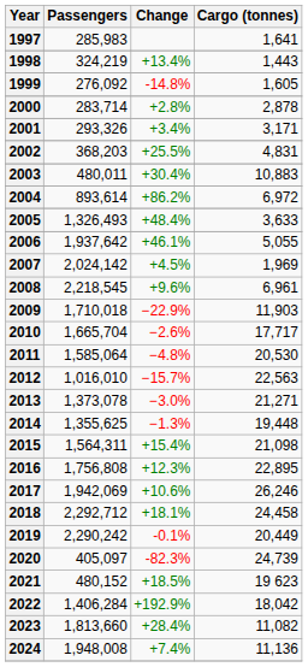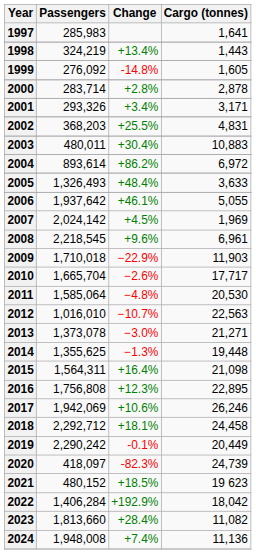 <table class="wikitable sortable" style="text-align:right;margin:auto">
 <tr>
 <th>Year</th>
 <th>Passengers</th>
 <th>Change</th>
 <th>Cargo (tonnes)</th>
 </tr>
 <tr>
 <th>1997</th>
 <td>285,983</td>
 <td style="color:green"></td>
 <td>1,641</td>
 </tr>
 <tr>
 </tr>
 <tr>
 <th>1998</th>
 <td>324,219</td>
 <td style="color:green">+13.4%</td>
 <td>1,443</td>
 </tr>
 <tr>
 </tr>
 <tr>
 <th>1999</th>
 <td>276,092</td>
 <td style="color:red">-14.8%</td>
 <td>1,605</td>
 </tr>
 <tr>
 </tr>
 <tr>
 <th>2000</th>
 <td>283,714</td>
 <td style="color:green">+2.8%</td>
 <td>2,878</td>
 </tr>
 <tr>
 </tr>
 <tr>
 <th>2001</th>
 <td>293,326</td>
 <td style="color:green">+3.4%</td>
 <td>3,171</td>
 </tr>
 <tr>
 </tr>
 <tr>
 <th>2002</th>
 <td>368,203</td>
 <td style="color:green">+25.5%</td>
 <td>4,831</td>
 </tr>
 <tr>
 </tr>
 <tr>
 <th>2003</th>
 <td>480,011</td>
 <td style="color:green">+30.4%</td>
 <td>10,883</td>
 </tr>
 <tr>
 </tr>
 <tr>
 <th>2004</th>
 <td>893,614</td>
 <td style="color:green">+86.2%</td>
 <td>6,972</td>
 </tr>
 <tr>
 </tr>
 <tr>
 <th>2005</th>
 <td>1,326,493</td>
 <td style="color:green">+48.4%</td>
 <td>3,633</td>
 </tr>
 <tr>
 </tr>
 <tr>
 <th>2006</th>
 <td>1,937,642</td>
 <td style="color:green">+46.1%</td>
 <td>5,055</td>
 </tr>
 <tr>
 <th>2007</th>
 <td>2,024,142</td>
 <td style="color:green">+4.5%</td>
 <td>1,969</td>
 </tr>
 <tr>
 <th>2008</th>
 <td>2,218,545</td>
 <td style="color:green">+9.6%</td>
 <td>6,961</td>
 </tr>
 <tr>
 <th>2009</th>
 <td>1,710,018</td>
 <td style="color:red">−22.9%</td>
 <td>11,903</td>
 </tr>
 <tr>
 <th>2010</th>
 <td>1,665,704</td>
 <td style="color:red">−2.6%</td>
 <td>17,717</td>
 </tr>
 <tr>
 <th>2011</th>
 <td>1,585,064</td>
 <td style="color:red">−4.8%</td>
 <td>20,530</td>
 </tr>
 <tr>
 <th>2012</th>
 <td>1,016,010</td>
-<td style="color:red">−15.7%</td>
+<td style="color:red">−10.7%</td>
 <td>22,563</td>
 </tr>
 <tr>
 <th>2013</th>
 <td>1,373,078</td>
 <td style="color:red">−3.0%</td>
 <td>21,271</td>
 </tr>
 <tr>
 <th>2014</th>
 <td>1,355,625</td>
 <td style="color:red">−1.3%</td>
 <td>19,448</td>
 </tr>
 <tr>
 <th>2015</th>
 <td>1,564,311</td>
-<td style="color:green">+15.4%</td>
+<td style="color:green">+16.4%</td>
 <td>21,098</td>
 </tr>
 <tr>
 <th>2016</th>
 <td>1,756,808</td>
 <td style="color:green">+12.3%</td>
 <td>22,895</td>
 </tr>
 <tr>
 <th>2017</th>
 <td>1,942,069</td>
 <td style="color:green">+10.6%</td>
 <td>26,246</td>
 </tr>
 <tr>
 <th>2018</th>
 <td>2,292,712</td>
 <td style="color:green">+18.1%</td>
 <td>24,458</td>
 </tr>
 <tr>
 <th>2019</th>
 <td>2,290,242</td>
 <td style="color:red">-0.1%</td>
 <td>20,449</td>
 </tr>
 <tr>
 <th>2020</th>
-<td>405,097</td>
+<td>418,097</td>
 <td style="color:red">-82.3%</td>
 <td>24,739</td>
 </tr>
 <tr>
 <th>2021</th>
 <td>480,152</td>
 <td style="color:green">+18.5%</td>
 <td>19 623</td>
 </tr>
 <tr>
 <th>2022</th>
 <td>1,406,284</td>
 <td style="color:green">+192.9%</td>
 <td>18,042</td>
 </tr>
 <tr>
 <th>2023</th>
 <td>1,813,660</td>
 <td style="color:green">+28.4%</td>
 <td>11,082</td>
 </tr>
 <tr>
 <th>2024</th>
 <td>1,948,008</td>
 <td style="color:green">+7.4%</td>
 <td>11,136</td>
 </tr>
 <tr>
 </tr>
 </table>
